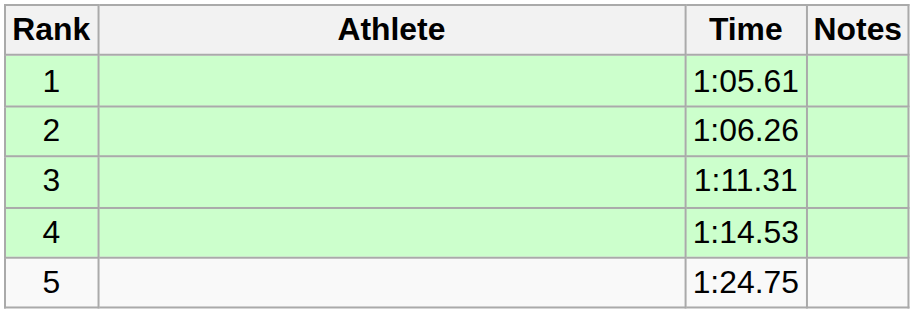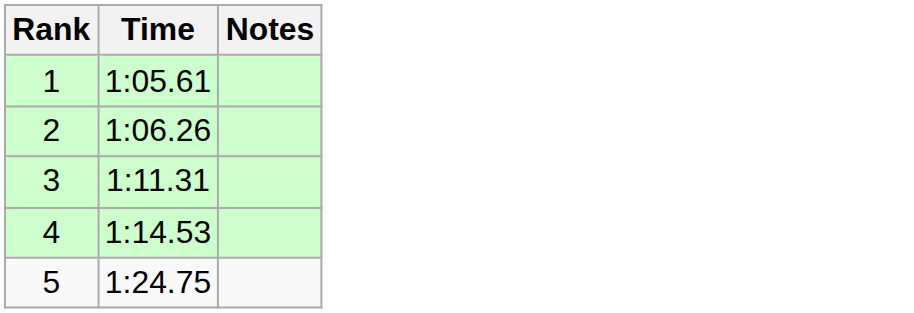 <table class="wikitable" style="text-align:center">
 <tr>
 <th>Rank</th>
-<th Style="width:18em">Athlete</th>
 <th>Time</th>
 <th>Notes</th>
 </tr>
 <tr style="background:#cfc">
 <td>1</td>
-<td style="text-align:left"></td>
 <td>1:05.61</td>
 <td></td>
 </tr>
 <tr style="background:#cfc">
 <td>2</td>
-<td style="text-align:left"></td>
 <td>1:06.26</td>
 <td></td>
 </tr>
 <tr style="background:#cfc">
 <td>3</td>
-<td style="text-align:left"></td>
 <td>1:11.31</td>
 <td></td>
 </tr>
 <tr style="background:#cfc">
 <td>4</td>
-<td style="text-align:left"></td>
 <td>1:14.53</td>
 <td></td>
 </tr>
 <tr>
 <td>5</td>
-<td style="text-align:left"></td>
 <td>1:24.75</td>
 <td></td>
 </tr>
 </table>
